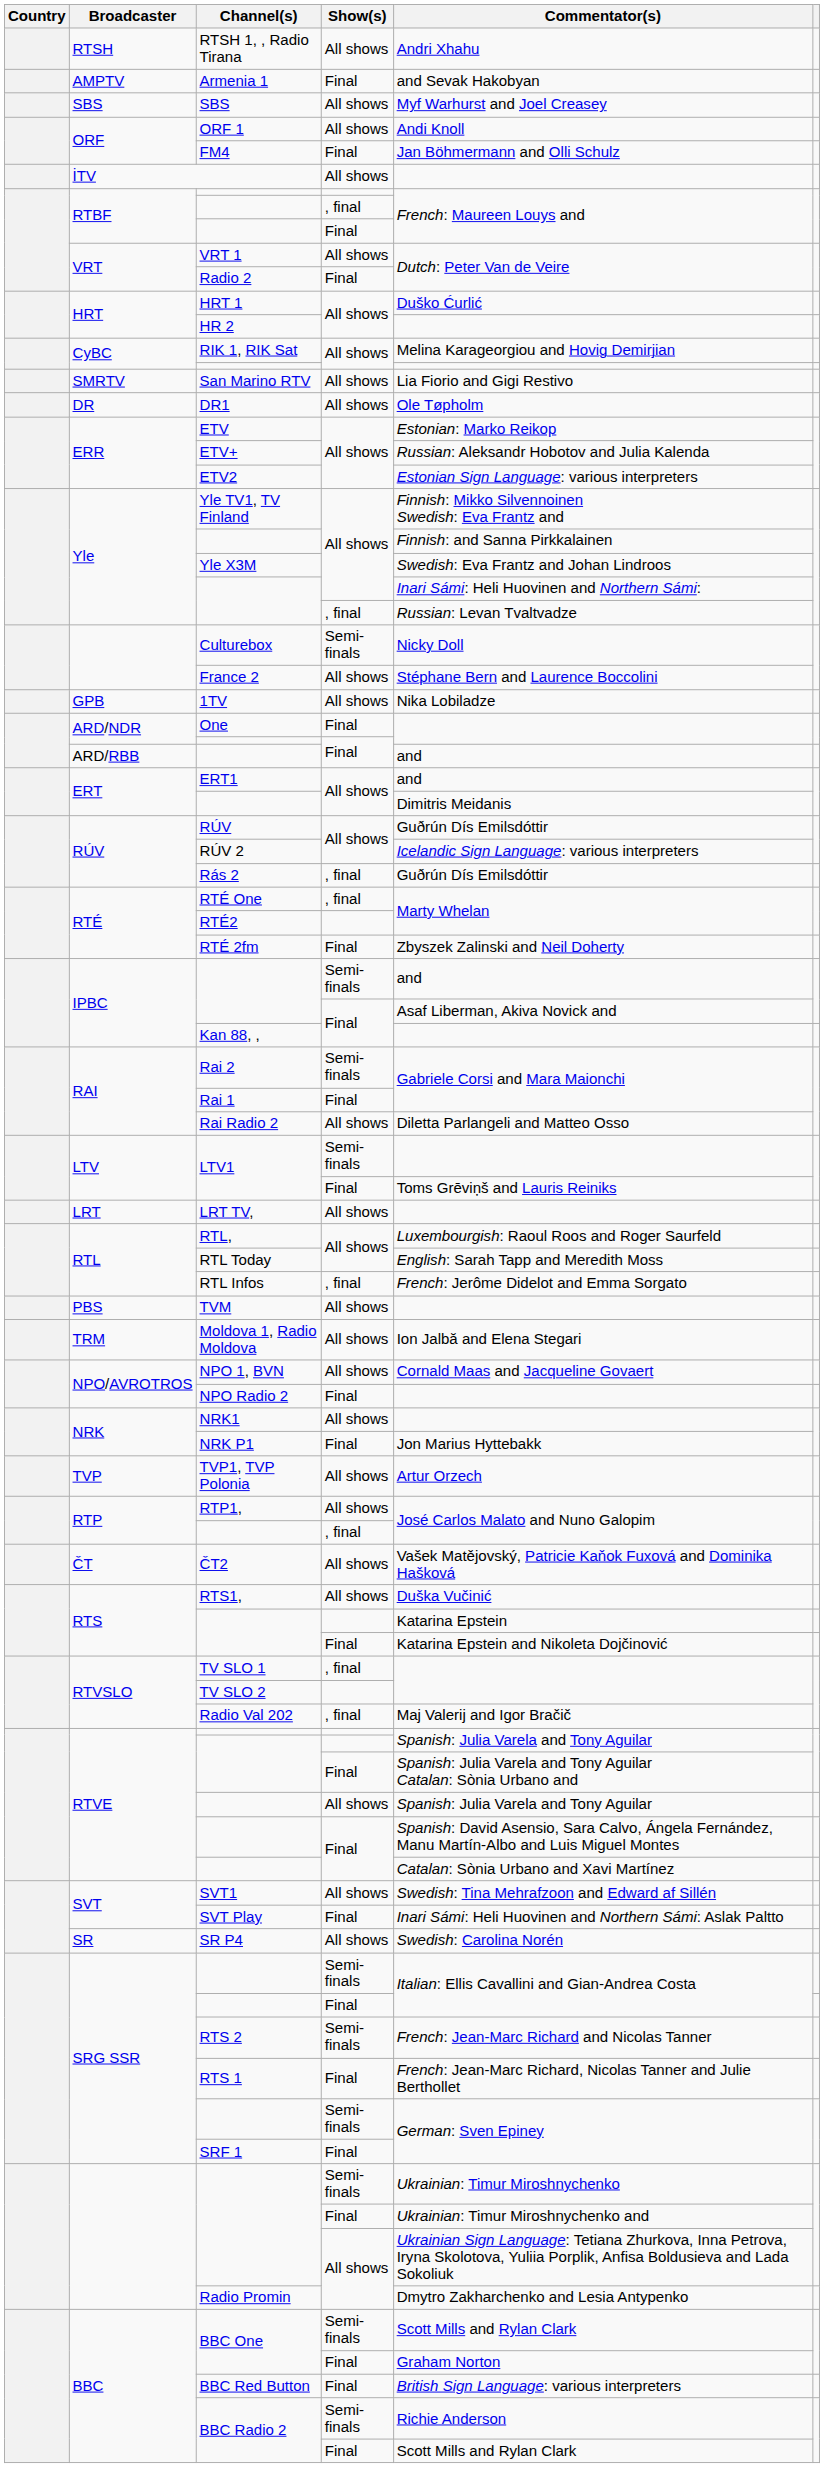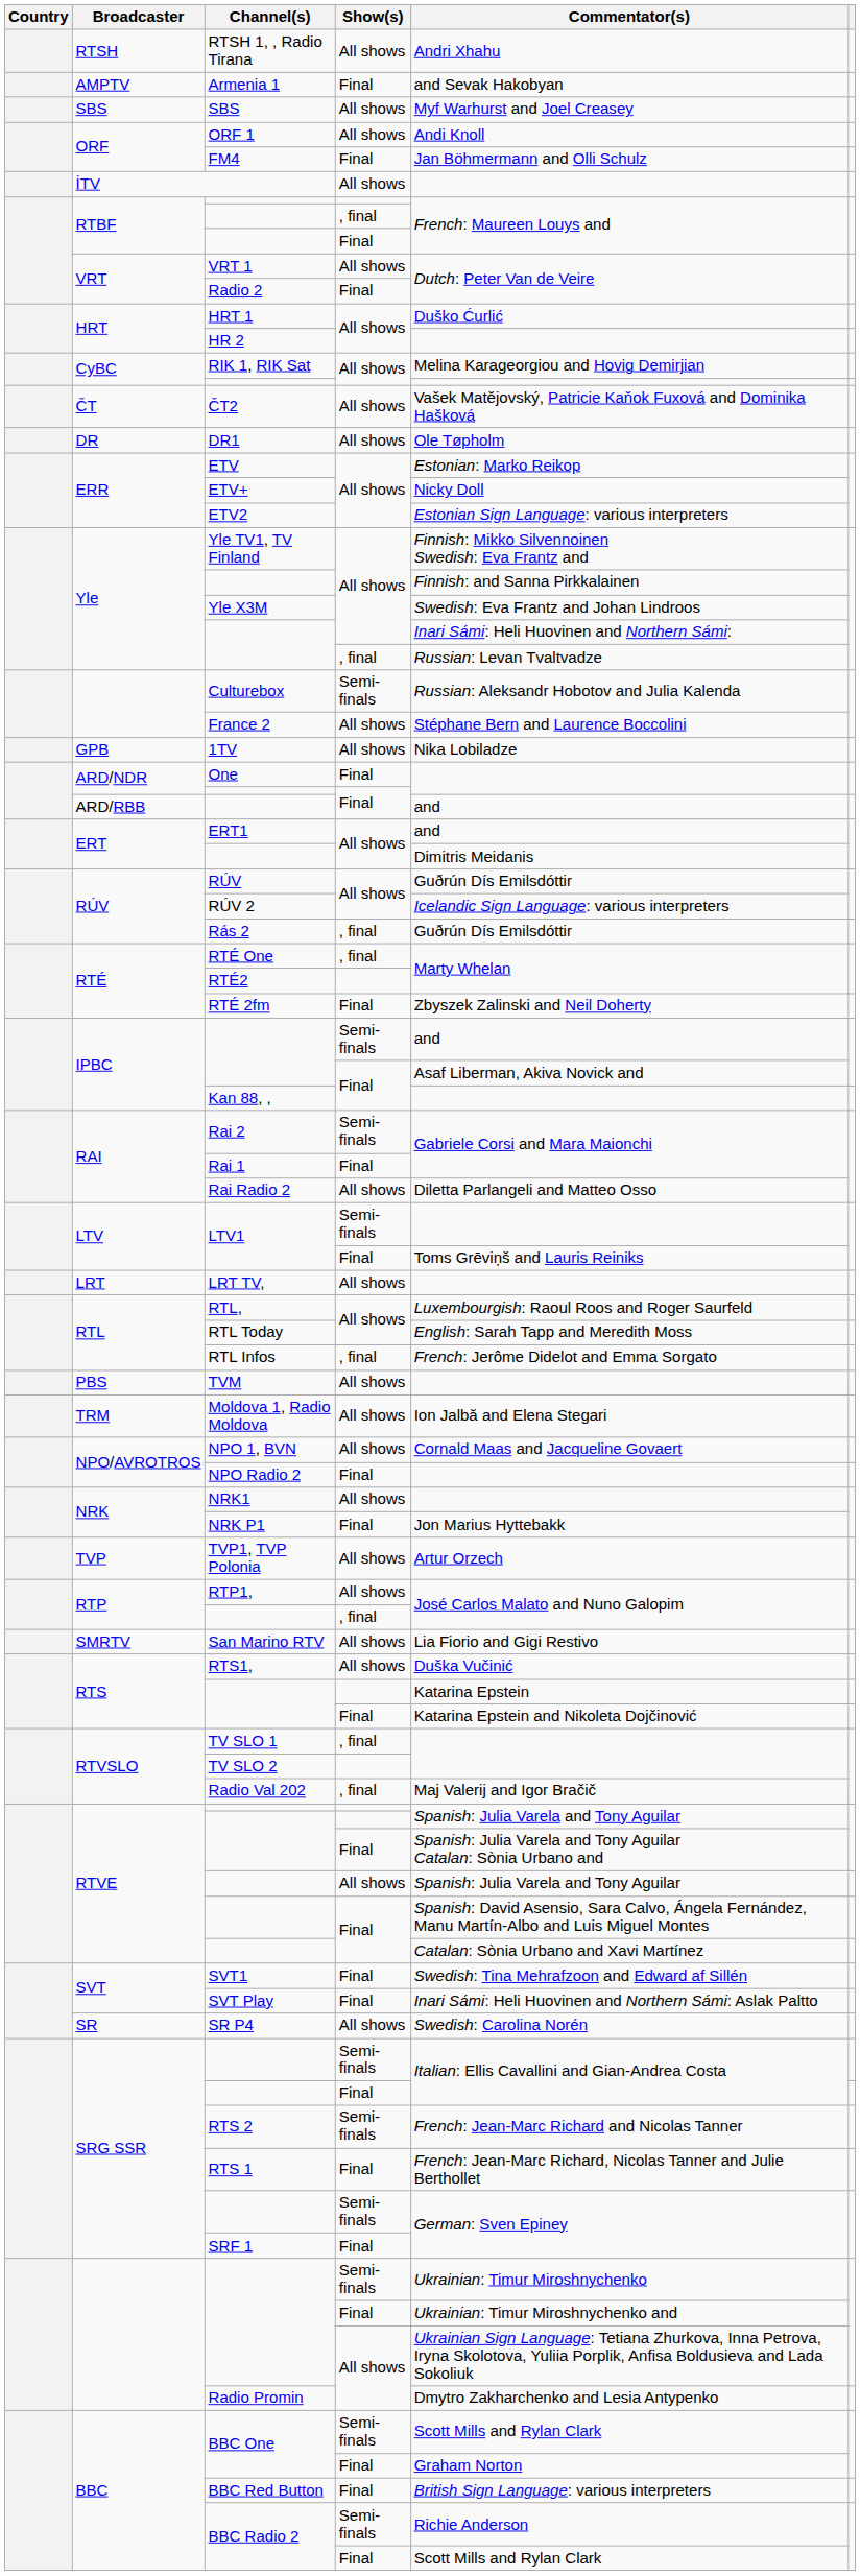 <table class="wikitable plainrowheaders sticky-header">
 <tr>
 <th scope="col">Country</th>
 <th scope="col">Broadcaster</th>
 <th scope="col">Channel(s)</th>
 <th scope="col">Show(s)</th>
 <th scope="col">Commentator(s)</th>
 <th scope="col"></th>
 </tr>
 <tr>
 <th scope="row"></th>
 <td><a href='#'>RTSH</a></td>
 <td>RTSH 1, , Radio Tirana</td>
 <td>All shows</td>
 <td><a href='#'>Andri Xhahu</a></td>
 <td></td>
 </tr>
 <tr>
 <th scope="row"></th>
 <td><a href='#'>AMPTV</a></td>
 <td><a href='#'>Armenia 1</a></td>
 <td>Final</td>
 <td> and Sevak Hakobyan</td>
 <td></td>
 </tr>
 <tr>
 <th scope="row"></th>
 <td><a href='#'>SBS</a></td>
 <td><a href='#'>SBS</a></td>
 <td>All shows</td>
 <td><a href='#'>Myf Warhurst</a> and <a href='#'>Joel Creasey</a></td>
 <td></td>
 </tr>
 <tr>
 <th scope="rowgroup" rowspan="2"></th>
 <td rowspan="2"><a href='#'>ORF</a></td>
 <td><a href='#'>ORF 1</a></td>
 <td>All shows</td>
 <td><a href='#'>Andi Knoll</a></td>
 <td></td>
 </tr>
 <tr>
 <td><a href='#'>FM4</a></td>
 <td>Final</td>
 <td><a href='#'>Jan Böhmermann</a> and <a href='#'>Olli Schulz</a></td>
 <td></td>
 </tr>
 <tr>
 <th scope="row"></th>
 <td colspan="2"><a href='#'>İTV</a></td>
 <td>All shows</td>
 <td></td>
 <td></td>
 </tr>
 <tr>
 <th scope="rowgroup" rowspan="5"></th>
 <td rowspan="3"><a href='#'>RTBF</a></td>
 <td></td>
 <td></td>
 <td rowspan="3"><em>French</em>: <a href='#'>Maureen Louys</a> and </td>
 <td rowspan="3"></td>
 </tr>
 <tr>
 <td></td>
 <td>, final</td>
 </tr>
 <tr>
 <td></td>
 <td>Final</td>
 </tr>
 <tr>
 <td rowspan="2"><a href='#'>VRT</a></td>
 <td><a href='#'>VRT 1</a></td>
 <td>All shows</td>
 <td rowspan="2"><em>Dutch</em>: <a href='#'>Peter Van de Veire</a></td>
 <td rowspan="2"></td>
 </tr>
 <tr>
 <td><a href='#'>Radio 2</a></td>
 <td>Final</td>
 </tr>
 <tr>
 <th scope="rowgroup" rowspan="2"></th>
 <td rowspan="2"><a href='#'>HRT</a></td>
 <td><a href='#'>HRT 1</a></td>
 <td rowspan="2">All shows</td>
 <td><a href='#'>Duško Ćurlić</a></td>
 <td></td>
 </tr>
 <tr>
 <td><a href='#'>HR 2</a></td>
 <td></td>
 <td></td>
 </tr>
 <tr>
 <th scope="rowgroup" rowspan="2"></th>
 <td rowspan="2"><a href='#'>CyBC</a></td>
 <td><a href='#'>RIK 1</a>, <a href='#'>RIK Sat</a></td>
 <td rowspan="2">All shows</td>
 <td>Melina Karageorgiou and <a href='#'>Hovig Demirjian</a></td>
 <td></td>
 </tr>
 <tr>
 <td></td>
 <td></td>
 <td></td>
 </tr>
 <tr>
 <th scope="row"></th>
-<td><a href='#'>SMRTV</a></td>
-<td><a href='#'>San Marino RTV</a></td>
+<td><a href='#'>ČT</a></td>
+<td><a href='#'>ČT2</a></td>
 <td>All shows</td>
-<td>Lia Fiorio and Gigi Restivo</td>
+<td>Vašek Matějovský, <a href='#'>Patricie Kaňok Fuxová</a> and <a href='#'>Dominika Hašková</a></td>
 <td></td>
 </tr>
 <tr>
 <th scope="row"></th>
 <td><a href='#'>DR</a></td>
 <td><a href='#'>DR1</a></td>
 <td>All shows</td>
 <td><a href='#'>Ole Tøpholm</a></td>
 <td></td>
 </tr>
 <tr>
 <th scope="rowgroup" rowspan="3"></th>
 <td rowspan="3"><a href='#'>ERR</a></td>
 <td><a href='#'>ETV</a></td>
 <td rowspan="3">All shows</td>
 <td><em>Estonian</em>: <a href='#'>Marko Reikop</a></td>
 <td rowspan="3"></td>
 </tr>
 <tr>
 <td><a href='#'>ETV+</a></td>
-<td><em>Russian</em>: Aleksandr Hobotov and Julia Kalenda</td>
+<td><a href='#'>Nicky Doll</a></td>
 </tr>
 <tr>
 <td><a href='#'>ETV2</a></td>
 <td><em><a href='#'>Estonian Sign Language</a></em>: various interpreters</td>
 </tr>
 <tr>
 <th scope="rowgroup" rowspan="5"></th>
 <td rowspan="5"><a href='#'>Yle</a></td>
 <td><a href='#'>Yle TV1</a>, <a href='#'>TV Finland</a></td>
 <td rowspan="4">All shows</td>
 <td><em>Finnish</em>: <a href='#'>Mikko Silvennoinen</a><br><em>Swedish</em>: <a href='#'>Eva Frantz</a> and </td>
 <td rowspan="5"></td>
 </tr>
 <tr>
 <td></td>
 <td><em>Finnish</em>:  and Sanna Pirkkalainen</td>
 </tr>
 <tr>
 <td><a href='#'>Yle X3M</a></td>
 <td><em>Swedish</em>: Eva Frantz and Johan Lindroos</td>
 </tr>
 <tr>
 <td rowspan="2"></td>
 <td><em><a href='#'>Inari Sámi</a></em>: Heli Huovinen and <em><a href='#'>Northern Sámi</a></em>: </td>
 </tr>
 <tr>
 <td>, final</td>
 <td><em>Russian</em>: Levan Tvaltvadze</td>
 </tr>
 <tr>
 <th scope="rowgroup" rowspan="2"></th>
 <td rowspan="2"></td>
 <td><a href='#'>Culturebox</a></td>
 <td>Semi-finals</td>
-<td><a href='#'>Nicky Doll</a></td>
+<td><em>Russian</em>: Aleksandr Hobotov and Julia Kalenda</td>
 <td rowspan="2"></td>
 </tr>
 <tr>
 <td><a href='#'>France 2</a></td>
 <td>All shows</td>
 <td><a href='#'>Stéphane Bern</a> and <a href='#'>Laurence Boccolini</a></td>
 </tr>
 <tr>
 <th scope="row"></th>
 <td><a href='#'>GPB</a></td>
 <td><a href='#'>1TV</a></td>
 <td>All shows</td>
 <td>Nika Lobiladze</td>
 <td></td>
 </tr>
 <tr>
 <th scope="rowgroup" rowspan="3"></th>
 <td rowspan="2"><a href='#'>ARD</a>/<a href='#'>NDR</a></td>
 <td><a href='#'>One</a></td>
 <td>Final</td>
 <td rowspan="2"></td>
 <td rowspan="2"></td>
 </tr>
 <tr>
 <td></td>
 <td rowspan="2">Final</td>
 </tr>
 <tr>
 <td>ARD/<a href='#'>RBB</a></td>
 <td></td>
 <td> and </td>
 <td></td>
 </tr>
 <tr>
 <th scope="rowgroup" rowspan="2"></th>
 <td rowspan="2"><a href='#'>ERT</a></td>
 <td><a href='#'>ERT1</a></td>
 <td rowspan="2">All shows</td>
 <td> and </td>
 <td rowspan="2"></td>
 </tr>
 <tr>
 <td></td>
 <td>Dimitris Meidanis</td>
 </tr>
 <tr>
 <th scope="rowgroup" rowspan="3"></th>
 <td rowspan="3"><a href='#'>RÚV</a></td>
 <td><a href='#'>RÚV</a></td>
 <td rowspan="2">All shows</td>
 <td>Guðrún Dís Emilsdóttir</td>
 <td rowspan="2"></td>
 </tr>
 <tr>
 <td>RÚV 2</td>
 <td><em><a href='#'>Icelandic Sign Language</a></em>: various interpreters</td>
 </tr>
 <tr>
 <td><a href='#'>Rás 2</a></td>
 <td>, final</td>
 <td>Guðrún Dís Emilsdóttir</td>
 <td></td>
 </tr>
 <tr>
 <th scope="rowgroup" rowspan="3"></th>
 <td rowspan="3"><a href='#'>RTÉ</a></td>
 <td><a href='#'>RTÉ One</a></td>
 <td>, final</td>
 <td rowspan="2"><a href='#'>Marty Whelan</a></td>
 <td rowspan="2"></td>
 </tr>
 <tr>
 <td><a href='#'>RTÉ2</a></td>
 <td></td>
 </tr>
 <tr>
 <td><a href='#'>RTÉ 2fm</a></td>
 <td>Final</td>
 <td>Zbyszek Zalinski and <a href='#'>Neil Doherty</a></td>
 <td></td>
 </tr>
 <tr>
 <th scope="rowgroup" rowspan="3"></th>
 <td rowspan="3"><a href='#'>IPBC</a></td>
 <td rowspan="2"></td>
 <td>Semi-finals</td>
 <td> and </td>
 <td rowspan="2"></td>
 </tr>
 <tr>
 <td rowspan="2">Final</td>
 <td>Asaf Liberman, Akiva Novick and </td>
 </tr>
 <tr>
 <td><a href='#'>Kan 88</a>, , </td>
 <td></td>
 <td></td>
 </tr>
 <tr>
 <th scope="rowgroup" rowspan="3"></th>
 <td rowspan="3"><a href='#'>RAI</a></td>
 <td><a href='#'>Rai 2</a></td>
 <td>Semi-finals</td>
 <td rowspan="2"><a href='#'>Gabriele Corsi</a> and <a href='#'>Mara Maionchi</a></td>
 <td rowspan="3"></td>
 </tr>
 <tr>
 <td><a href='#'>Rai 1</a></td>
 <td>Final</td>
 </tr>
 <tr>
 <td><a href='#'>Rai Radio 2</a></td>
 <td>All shows</td>
 <td>Diletta Parlangeli and Matteo Osso</td>
 </tr>
 <tr>
 <th scope="rowgroup" rowspan="2"></th>
 <td rowspan="2"><a href='#'>LTV</a></td>
 <td rowspan="2"><a href='#'>LTV1</a></td>
 <td>Semi-finals</td>
 <td></td>
 <td rowspan="2"></td>
 </tr>
 <tr>
 <td>Final</td>
 <td>Toms Grēviņš and <a href='#'>Lauris Reiniks</a></td>
 </tr>
 <tr>
 <th scope="row"></th>
 <td><a href='#'>LRT</a></td>
 <td><a href='#'>LRT TV</a>, </td>
 <td>All shows</td>
 <td></td>
 <td></td>
 </tr>
 <tr>
 <th scope="rowgroup" rowspan="3"></th>
 <td rowspan="3"><a href='#'>RTL</a></td>
 <td><a href='#'>RTL</a>, </td>
 <td rowspan="2">All shows</td>
 <td><em>Luxembourgish</em>: Raoul Roos and Roger Saurfeld</td>
 <td></td>
 </tr>
 <tr>
 <td>RTL Today</td>
 <td><em>English</em>: Sarah Tapp and Meredith Moss</td>
 <td></td>
 </tr>
 <tr>
 <td>RTL Infos</td>
 <td>, final</td>
 <td><em>French</em>: Jerôme Didelot and Emma Sorgato</td>
 <td></td>
 </tr>
 <tr>
 <th scope="row"></th>
 <td><a href='#'>PBS</a></td>
 <td><a href='#'>TVM</a></td>
 <td>All shows</td>
 <td></td>
 <td></td>
 </tr>
 <tr>
 <th scope="row"></th>
 <td><a href='#'>TRM</a></td>
 <td><a href='#'>Moldova 1</a>, <a href='#'>Radio Moldova</a></td>
 <td>All shows</td>
 <td>Ion Jalbă and Elena Stegari</td>
 <td></td>
 </tr>
 <tr>
 <th scope="rowgroup" rowspan="2"></th>
 <td rowspan="2"><a href='#'>NPO</a>/<a href='#'>AVROTROS</a></td>
 <td><a href='#'>NPO 1</a>, <a href='#'>BVN</a></td>
 <td>All shows</td>
 <td><a href='#'>Cornald Maas</a> and <a href='#'>Jacqueline Govaert</a></td>
 <td></td>
 </tr>
 <tr>
 <td><a href='#'>NPO Radio 2</a></td>
 <td>Final</td>
 <td></td>
 <td></td>
 </tr>
 <tr>
 <th scope="rowgroup" rowspan="2"></th>
 <td rowspan="2"><a href='#'>NRK</a></td>
 <td><a href='#'>NRK1</a></td>
 <td>All shows</td>
 <td></td>
 <td rowspan="2"></td>
 </tr>
 <tr>
 <td><a href='#'>NRK P1</a></td>
 <td>Final</td>
 <td>Jon Marius Hyttebakk</td>
 </tr>
 <tr>
 <th scope="row"></th>
 <td><a href='#'>TVP</a></td>
 <td><a href='#'>TVP1</a>, <a href='#'>TVP Polonia</a></td>
 <td>All shows</td>
 <td><a href='#'>Artur Orzech</a></td>
 <td></td>
 </tr>
 <tr>
 <th scope="rowgroup" rowspan="2"></th>
 <td rowspan="2"><a href='#'>RTP</a></td>
 <td><a href='#'>RTP1</a>, </td>
 <td>All shows</td>
 <td rowspan="2"><a href='#'>José Carlos Malato</a> and Nuno Galopim</td>
 <td rowspan="2"></td>
 </tr>
 <tr>
 <td></td>
 <td>, final</td>
 </tr>
 <tr>
 <th scope="row"></th>
-<td><a href='#'>ČT</a></td>
-<td><a href='#'>ČT2</a></td>
+<td><a href='#'>SMRTV</a></td>
+<td><a href='#'>San Marino RTV</a></td>
 <td>All shows</td>
-<td>Vašek Matějovský, <a href='#'>Patricie Kaňok Fuxová</a> and <a href='#'>Dominika Hašková</a></td>
+<td>Lia Fiorio and Gigi Restivo</td>
 <td></td>
 </tr>
 <tr>
 <th scope="row" rowspan="3"></th>
 <td rowspan="3"><a href='#'>RTS</a></td>
 <td><a href='#'>RTS1</a>, </td>
 <td>All shows</td>
 <td><a href='#'>Duška Vučinić</a></td>
 <td></td>
 </tr>
 <tr>
 <td rowspan="2"></td>
 <td></td>
 <td>Katarina Epstein</td>
 <td></td>
 </tr>
 <tr>
 <td>Final</td>
 <td>Katarina Epstein and Nikoleta Dojčinović</td>
 <td></td>
 </tr>
 <tr>
 <th scope="rowgroup" rowspan="3"></th>
 <td rowspan="3"><a href='#'>RTVSLO</a></td>
 <td><a href='#'>TV SLO 1</a></td>
 <td>, final</td>
 <td rowspan="2"></td>
 <td rowspan="3"></td>
 </tr>
 <tr>
 <td><a href='#'>TV SLO 2</a></td>
 <td></td>
 </tr>
 <tr>
 <td><a href='#'>Radio Val 202</a></td>
 <td>, final</td>
 <td>Maj Valerij and Igor Bračič</td>
 </tr>
 <tr>
 <th scope="rowgroup" rowspan="6"></th>
 <td rowspan="6"><a href='#'>RTVE</a></td>
 <td></td>
 <td></td>
 <td rowspan="2"><em>Spanish</em>: <a href='#'>Julia Varela</a> and <a href='#'>Tony Aguilar</a></td>
 <td rowspan="3"></td>
 </tr>
 <tr>
 <td rowspan="2"></td>
 <td></td>
 </tr>
 <tr>
 <td>Final</td>
 <td><em>Spanish</em>: Julia Varela and Tony Aguilar<br><em>Catalan</em>: Sònia Urbano and </td>
 </tr>
 <tr>
 <td></td>
 <td>All shows</td>
 <td><em>Spanish</em>: Julia Varela and Tony Aguilar</td>
 <td></td>
 </tr>
 <tr>
 <td></td>
 <td rowspan="2">Final</td>
 <td><em>Spanish</em>: David Asensio, Sara Calvo, Ángela Fernández, Manu Martín-Albo and Luis Miguel Montes</td>
 <td></td>
 </tr>
 <tr>
 <td></td>
 <td><em>Catalan</em>: Sònia Urbano and Xavi Martínez</td>
 <td></td>
 </tr>
 <tr>
 <th scope="rowgroup" rowspan="3"></th>
 <td rowspan="2"><a href='#'>SVT</a></td>
 <td><a href='#'>SVT1</a></td>
-<td>All shows</td>
+<td>Final</td>
 <td><em>Swedish</em>: <a href='#'>Tina Mehrafzoon</a> and <a href='#'>Edward af Sillén</a></td>
 <td></td>
 </tr>
 <tr>
 <td><a href='#'>SVT Play</a></td>
 <td>Final</td>
 <td><em>Inari Sámi</em>: Heli Huovinen and <em>Northern Sámi</em>: Aslak Paltto</td>
 <td></td>
 </tr>
 <tr>
 <td><a href='#'>SR</a></td>
 <td><a href='#'>SR P4</a></td>
 <td>All shows</td>
 <td><em>Swedish</em>: <a href='#'>Carolina Norén</a></td>
 <td></td>
 </tr>
 <tr>
 <th scope="rowgroup" rowspan="6"></th>
 <td rowspan="6"><a href='#'>SRG SSR</a></td>
 <td></td>
 <td>Semi-finals</td>
 <td rowspan="2"><em>Italian</em>: Ellis Cavallini and Gian-Andrea Costa</td>
 <td></td>
 </tr>
 <tr>
 <td></td>
 <td>Final</td>
 <td></td>
 </tr>
 <tr>
 <td><a href='#'>RTS 2</a></td>
 <td>Semi-finals</td>
 <td><em>French</em>: <a href='#'>Jean-Marc Richard</a> and Nicolas Tanner</td>
 <td></td>
 </tr>
 <tr>
 <td><a href='#'>RTS 1</a></td>
 <td>Final</td>
 <td><em>French</em>: Jean-Marc Richard, Nicolas Tanner and Julie Berthollet</td>
 <td></td>
 </tr>
 <tr>
 <td></td>
 <td>Semi-finals</td>
 <td rowspan="2"><em>German</em>: <a href='#'>Sven Epiney</a></td>
 <td rowspan="2"></td>
 </tr>
 <tr>
 <td><a href='#'>SRF 1</a></td>
 <td>Final</td>
 </tr>
 <tr>
 <th scope="rowgroup" rowspan="4"></th>
 <td rowspan="4"></td>
 <td rowspan="3"></td>
 <td>Semi-finals</td>
 <td><em>Ukrainian</em>: <a href='#'>Timur Miroshnychenko</a></td>
 <td rowspan="3"></td>
 </tr>
 <tr>
 <td>Final</td>
 <td><em>Ukrainian</em>: Timur Miroshnychenko and </td>
 </tr>
 <tr>
 <td rowspan="2">All shows</td>
 <td><em><a href='#'>Ukrainian Sign Language</a></em>: Tetiana Zhurkova, Inna Petrova, Iryna Skolotova, Yuliia Porplik, Anfisa Boldusieva and Lada Sokoliuk</td>
 </tr>
 <tr>
 <td><a href='#'>Radio Promin</a></td>
 <td>Dmytro Zakharchenko and Lesia Antypenko</td>
 <td></td>
 </tr>
 <tr>
 <th scope="rowgroup" rowspan="5"></th>
 <td rowspan="5"><a href='#'>BBC</a></td>
 <td rowspan="2"><a href='#'>BBC One</a></td>
 <td>Semi-finals</td>
 <td><a href='#'>Scott Mills</a> and <a href='#'>Rylan Clark</a></td>
 <td rowspan="2"></td>
 </tr>
 <tr>
 <td>Final</td>
 <td><a href='#'>Graham Norton</a></td>
 </tr>
 <tr>
 <td><a href='#'>BBC Red Button</a></td>
 <td>Final</td>
 <td><em><a href='#'>British Sign Language</a></em>: various interpreters</td>
 <td></td>
 </tr>
 <tr>
 <td rowspan="2"><a href='#'>BBC Radio 2</a></td>
 <td>Semi-finals</td>
 <td><a href='#'>Richie Anderson</a></td>
 <td rowspan="2"></td>
 </tr>
 <tr>
 <td>Final</td>
 <td>Scott Mills and Rylan Clark</td>
 </tr>
 </table>
